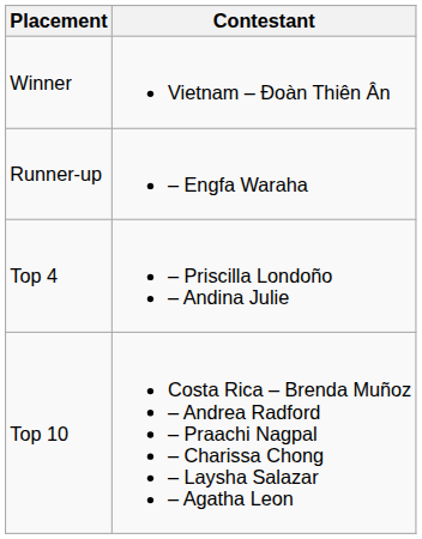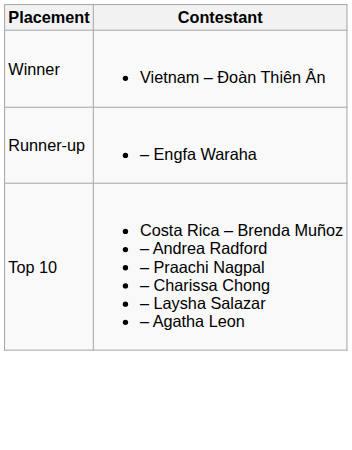 <table class="wikitable sortable" style="font-size: 95%;">
 <tr>
 <th>Placement</th>
 <th>Contestant</th>
 </tr>
 <tr>
 <td>Winner</td>
 <td><br><ul><li> Vietnam – Đoàn Thiên Ân</li></ul></td>
 </tr>
 <tr>
 <td>Runner-up</td>
 <td><br><ul><li> – Engfa Waraha</li></ul></td>
 </tr>
 <tr>
-<td>Top 4</td>
-<td><br><ul><li> – Priscilla Londoño</li><li> – Andina Julie</li></ul></td>
-</tr>
-<tr>
 <td>Top 10</td>
 <td><br><ul><li> Costa Rica – Brenda Muñoz</li><li> – Andrea Radford</li><li> – Praachi Nagpal</li><li> – Charissa Chong</li><li> – Laysha Salazar</li><li> – Agatha Leon</li></ul></td>
 </tr>
 </table>
